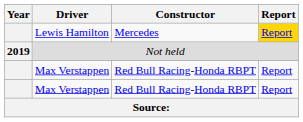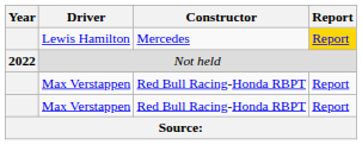 <table class="wikitable" style="font-size: 95%;">
 <tr>
 <th>Year</th>
 <th>Driver</th>
 <th>Constructor</th>
 <th>Report</th>
 </tr>
 <tr>
 <th></th>
 <td> <a href='#'>Lewis Hamilton</a></td>
 <td><a href='#'>Mercedes</a></td>
 <td style="background: gold;"><a href='#'>Report</a></td>
 </tr>
 <tr>
-<th>2019</th>
+<th>2022</th>
 <td align=center colspan="3" style="background:#ddd;"><em>Not held</em></td>
 </tr>
 <tr>
 <th></th>
 <td> <a href='#'>Max Verstappen</a></td>
 <td><a href='#'>Red Bull Racing</a>-<a href='#'>Honda RBPT</a></td>
 <td><a href='#'>Report</a></td>
 </tr>
 <tr>
 <th></th>
 <td> <a href='#'>Max Verstappen</a></td>
 <td><a href='#'>Red Bull Racing</a>-<a href='#'>Honda RBPT</a></td>
 <td><a href='#'>Report</a></td>
 </tr>
 <tr>
 <th colspan=4>Source:</th>
 </tr>
 </table>
